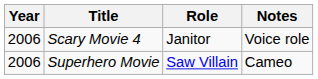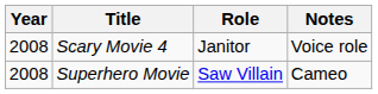 <table class="wikitable">
 <tr>
 <th>Year</th>
 <th>Title</th>
 <th>Role</th>
 <th>Notes</th>
 </tr>
 <tr>
-<td>2006</td>
+<td>2008</td>
 <td><em>Scary Movie 4</em></td>
 <td>Janitor</td>
 <td>Voice role</td>
 </tr>
 <tr>
-<td>2006</td>
+<td>2008</td>
 <td><em>Superhero Movie</em></td>
 <td><a href='#'>Saw Villain</a></td>
 <td>Cameo</td>
 </tr>
 </table>
